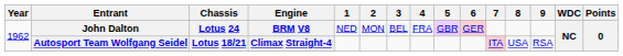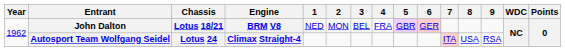 <table class="wikitable" style="text-align:center; font-size:90%">
 <tr>
 <th>Year</th>
 <th>Entrant</th>
 <th>Chassis</th>
 <th>Engine</th>
 <th>1</th>
 <th>2</th>
 <th>3</th>
 <th>4</th>
 <th>5</th>
 <th>6</th>
 <th>7</th>
 <th>8</th>
 <th>9</th>
 <th>WDC</th>
 <th>Points</th>
 </tr>
 <tr>
 <td rowspan=2><a href='#'>1962</a></td>
 <th>John Dalton</th>
-<th><a href='#'>Lotus</a> <a href='#'>24</a></th>
+<th><a href='#'>Lotus</a> <a href='#'>18/21</a></th>
 <th><a href='#'>BRM</a> <a href='#'>V8</a></th>
 <td><a href='#'>NED</a></td>
 <td><a href='#'>MON</a></td>
 <td><a href='#'>BEL</a></td>
 <td><a href='#'>FRA</a></td>
 <td style="background:#EFCFFF;"><a href='#'>GBR</a><br></td>
 <td style="background:#FFCFCF;"><a href='#'>GER</a><br></td>
 <td></td>
 <td></td>
 <td></td>
 <th rowspan=2>NC</th>
 <th rowspan=2>0</th>
 </tr>
 <tr>
 <th><a href='#'>Autosport Team Wolfgang Seidel</a></th>
-<th><a href='#'>Lotus</a> <a href='#'>18/21</a></th>
+<th><a href='#'>Lotus</a> <a href='#'>24</a></th>
 <th><a href='#'>Climax</a> <a href='#'>Straight-4</a></th>
 <td></td>
 <td></td>
 <td></td>
 <td></td>
 <td></td>
 <td></td>
 <td style="background:#FFCFCF;"><a href='#'>ITA</a><br></td>
 <td><a href='#'>USA</a></td>
 <td><a href='#'>RSA</a></td>
 </tr>
 </table>
